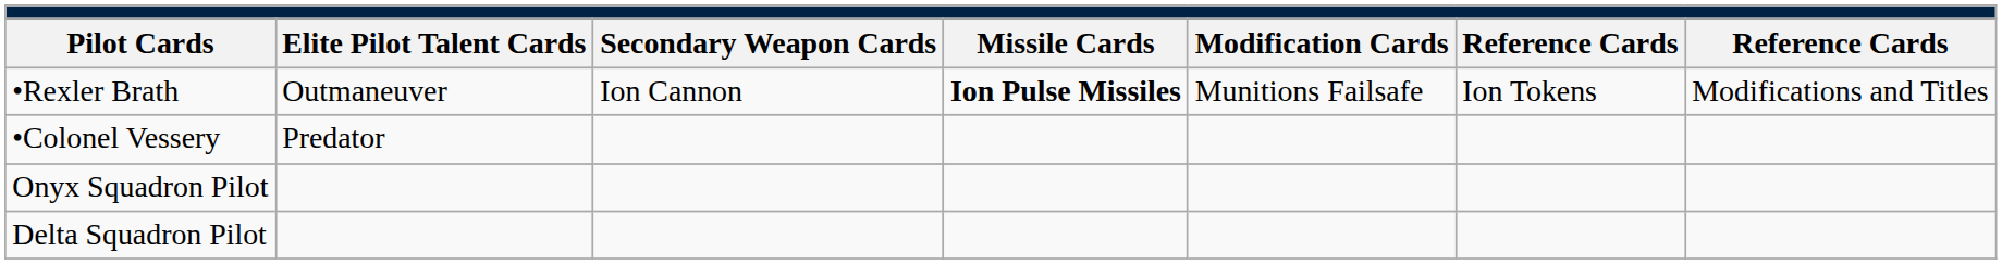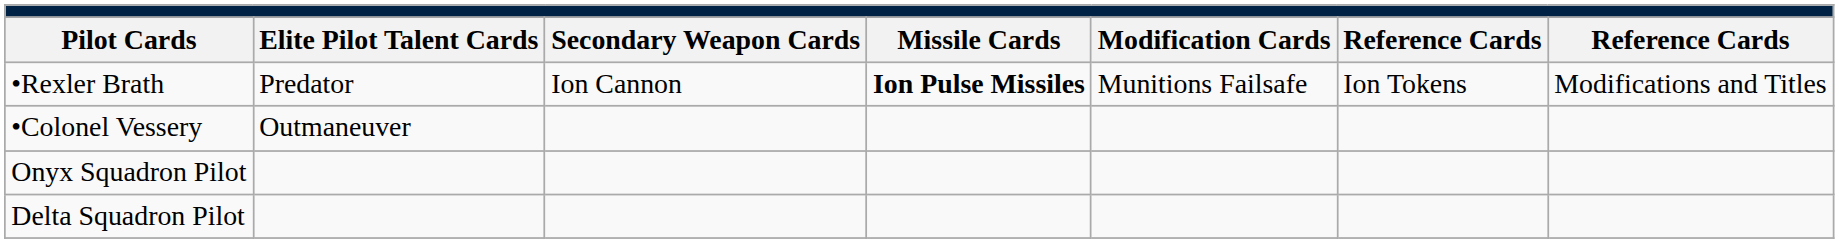 <table class="wikitable sortable">
 <tr style="background:#002244;">
 <td colspan="9"></td>
 </tr>
 <tr style="background:#f0f0f0;">
 <th>Pilot Cards</th>
 <th>Elite Pilot Talent Cards</th>
 <th>Secondary Weapon Cards</th>
 <th>Missile Cards</th>
 <th>Modification Cards</th>
 <th>Reference Cards</th>
 <th>Reference Cards</th>
 </tr>
 <tr>
 <td>•Rexler Brath</td>
-<td>Outmaneuver</td>
+<td>Predator</td>
 <td>Ion Cannon</td>
 <td><strong>Ion Pulse Missiles</strong></td>
 <td>Munitions Failsafe</td>
 <td>Ion Tokens</td>
 <td>Modifications and Titles</td>
 </tr>
 <tr>
 <td>•Colonel Vessery</td>
-<td>Predator</td>
+<td>Outmaneuver</td>
 <td></td>
 <td></td>
 <td></td>
 <td></td>
 <td></td>
 </tr>
 <tr>
 <td>Onyx Squadron Pilot</td>
 <td></td>
 <td></td>
 <td></td>
 <td></td>
 <td></td>
 <td></td>
 </tr>
 <tr>
 <td>Delta Squadron Pilot</td>
 <td></td>
 <td></td>
 <td></td>
 <td></td>
 <td></td>
 <td></td>
 </tr>
 </table>
